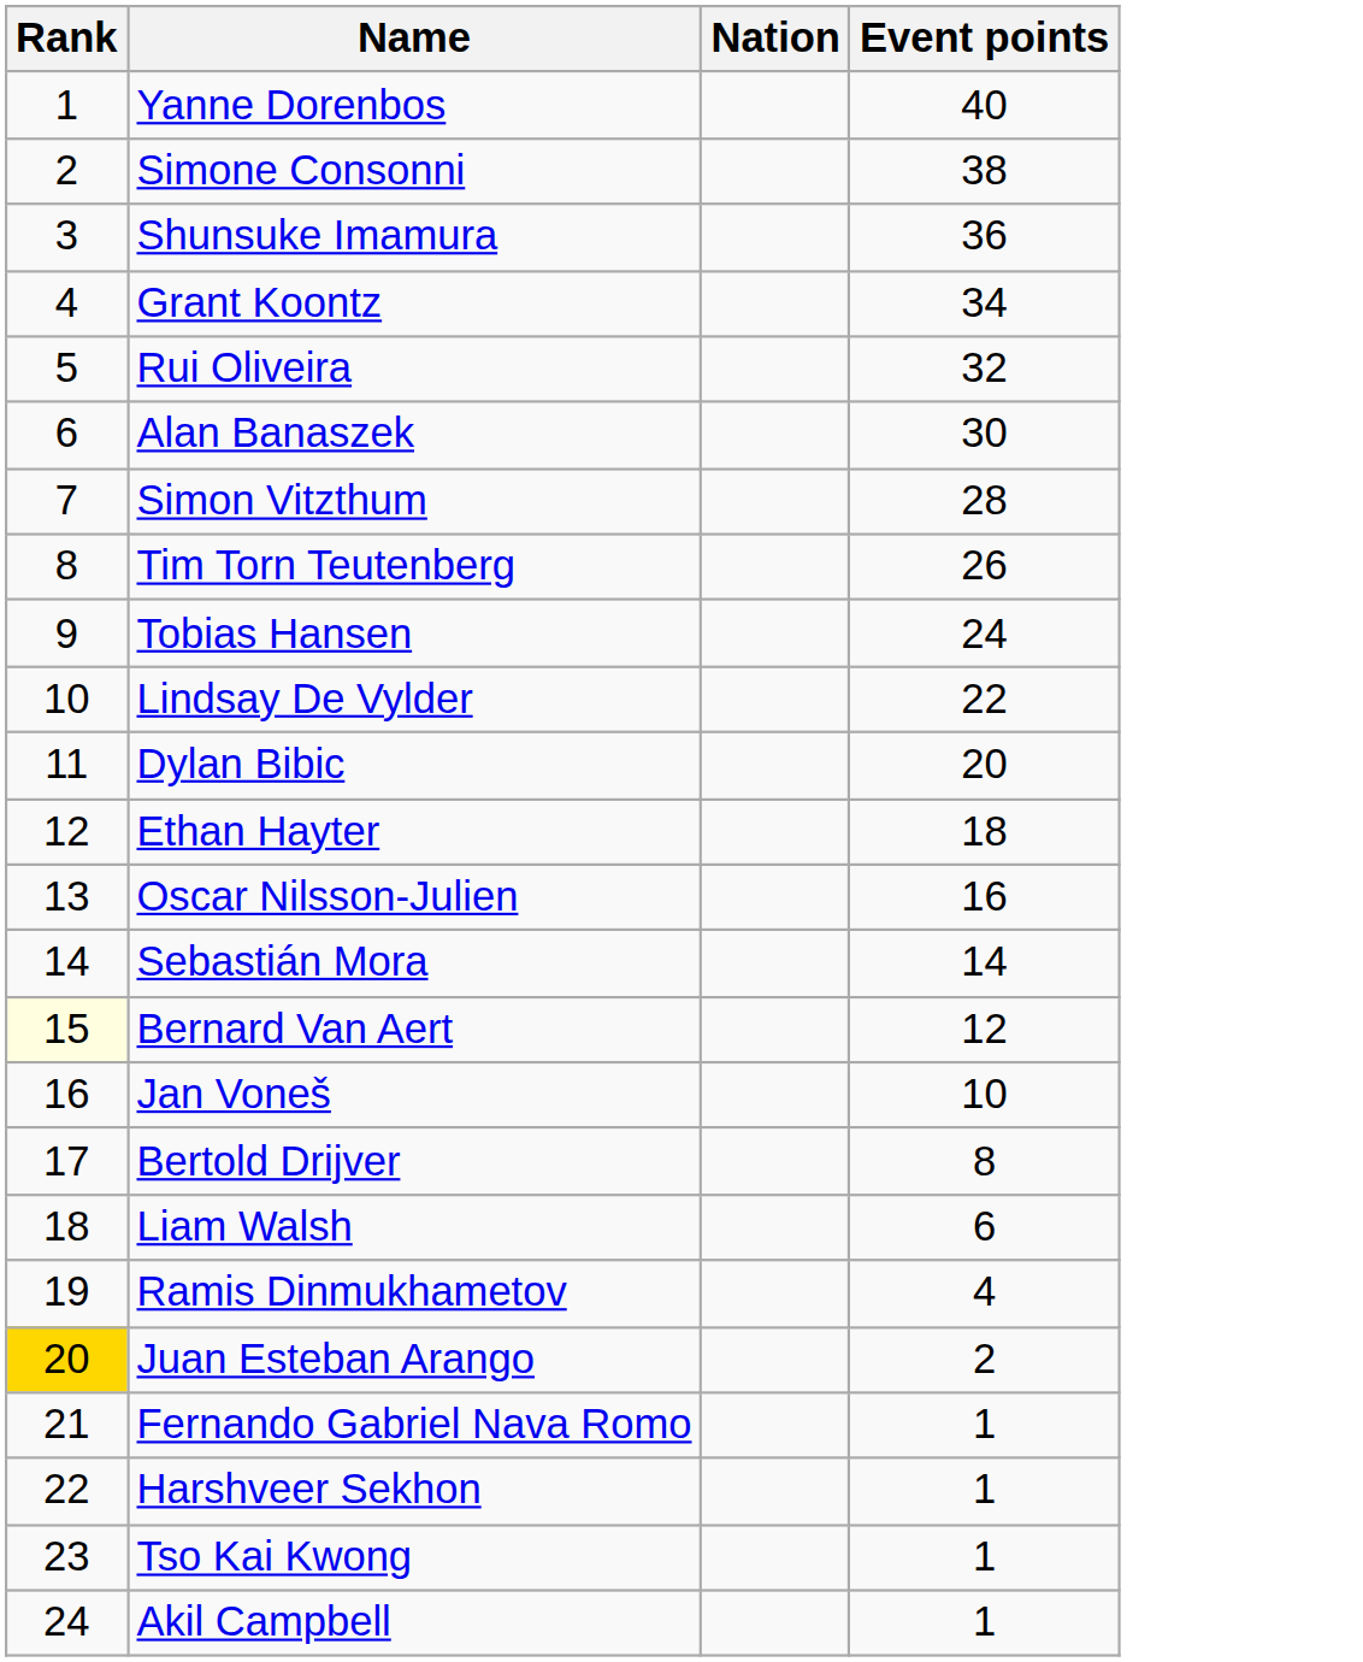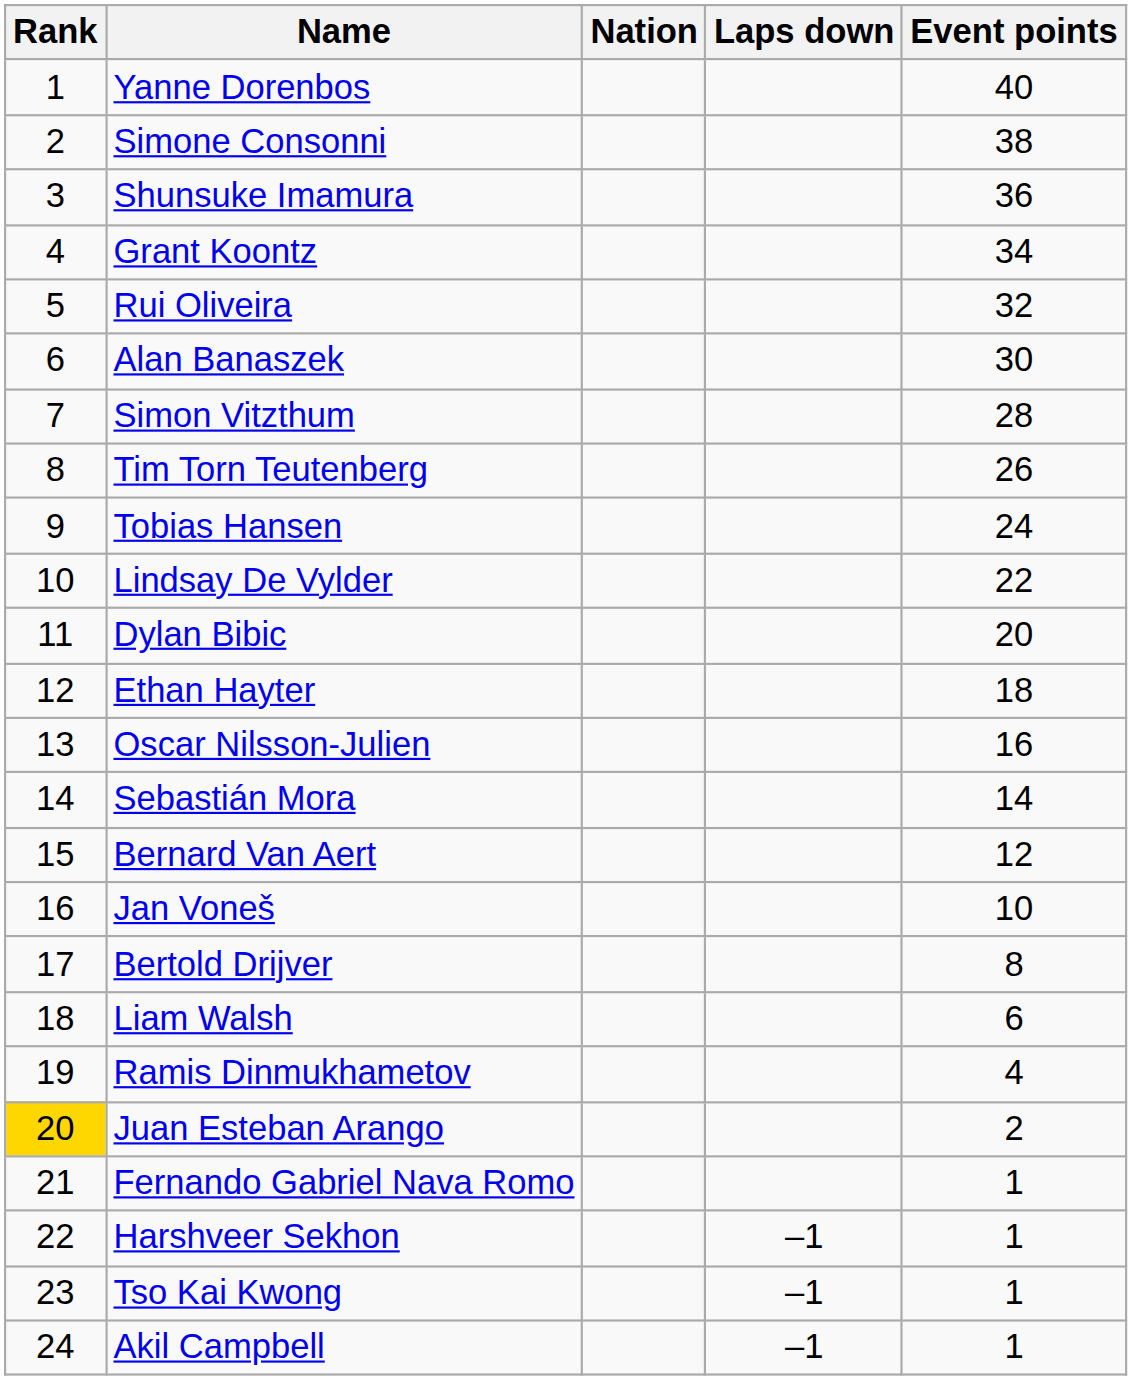 <table class="wikitable sortable" style="text-align:center">
 <tr>
 <th>Rank</th>
 <th>Name</th>
 <th>Nation</th>
+<th>Laps down</th>
 <th>Event points</th>
 </tr>
 <tr>
 <td>1</td>
 <td align=left><a href='#'>Yanne Dorenbos</a></td>
 <td align=left></td>
+<td></td>
 <td>40</td>
 </tr>
 <tr>
 <td>2</td>
 <td align=left><a href='#'>Simone Consonni</a></td>
 <td align=left></td>
+<td></td>
 <td>38</td>
 </tr>
 <tr>
 <td>3</td>
 <td align=left><a href='#'>Shunsuke Imamura</a></td>
 <td align=left></td>
+<td></td>
 <td>36</td>
 </tr>
 <tr>
 <td>4</td>
 <td align=left><a href='#'>Grant Koontz</a></td>
 <td align=left></td>
+<td></td>
 <td>34</td>
 </tr>
 <tr>
 <td>5</td>
 <td align=left><a href='#'>Rui Oliveira</a></td>
 <td align=left></td>
+<td></td>
 <td>32</td>
 </tr>
 <tr>
 <td>6</td>
 <td align=left><a href='#'>Alan Banaszek</a></td>
 <td align=left></td>
+<td></td>
 <td>30</td>
 </tr>
 <tr>
 <td>7</td>
 <td align=left><a href='#'>Simon Vitzthum</a></td>
 <td align=left></td>
+<td></td>
 <td>28</td>
 </tr>
 <tr>
 <td>8</td>
 <td align=left><a href='#'>Tim Torn Teutenberg</a></td>
 <td align=left></td>
+<td></td>
 <td>26</td>
 </tr>
 <tr>
 <td>9</td>
 <td align=left><a href='#'>Tobias Hansen</a></td>
 <td align=left></td>
+<td></td>
 <td>24</td>
 </tr>
 <tr>
 <td>10</td>
 <td align=left><a href='#'>Lindsay De Vylder</a></td>
 <td align=left></td>
+<td></td>
 <td>22</td>
 </tr>
 <tr>
 <td>11</td>
 <td align=left><a href='#'>Dylan Bibic</a></td>
 <td align=left></td>
+<td></td>
 <td>20</td>
 </tr>
 <tr>
 <td>12</td>
 <td align=left><a href='#'>Ethan Hayter</a></td>
 <td align=left></td>
+<td></td>
 <td>18</td>
 </tr>
 <tr>
 <td>13</td>
 <td align=left><a href='#'>Oscar Nilsson-Julien</a></td>
 <td align=left></td>
+<td></td>
 <td>16</td>
 </tr>
 <tr>
 <td>14</td>
 <td align=left><a href='#'>Sebastián Mora</a></td>
 <td align=left></td>
+<td></td>
 <td>14</td>
 </tr>
 <tr>
-<td style="background: lightyellow;">15</td>
+<td>15</td>
 <td align=left><a href='#'>Bernard Van Aert</a></td>
 <td align=left></td>
+<td></td>
 <td>12</td>
 </tr>
 <tr>
 <td>16</td>
 <td align=left><a href='#'>Jan Voneš</a></td>
 <td align=left></td>
+<td></td>
 <td>10</td>
 </tr>
 <tr>
 <td>17</td>
 <td align=left><a href='#'>Bertold Drijver</a></td>
 <td align=left></td>
+<td></td>
 <td>8</td>
 </tr>
 <tr>
 <td>18</td>
 <td align=left><a href='#'>Liam Walsh</a></td>
 <td align=left></td>
+<td></td>
 <td>6</td>
 </tr>
 <tr>
 <td>19</td>
 <td align=left><a href='#'>Ramis Dinmukhametov</a></td>
 <td align=left></td>
+<td></td>
 <td>4</td>
 </tr>
 <tr>
 <td style="background: gold;">20</td>
 <td align=left><a href='#'>Juan Esteban Arango</a></td>
 <td align=left></td>
+<td></td>
 <td>2</td>
 </tr>
 <tr>
 <td>21</td>
 <td align=left><a href='#'>Fernando Gabriel Nava Romo</a></td>
 <td align=left></td>
+<td></td>
 <td>1</td>
 </tr>
 <tr>
 <td>22</td>
 <td align=left><a href='#'>Harshveer Sekhon</a></td>
 <td align=left></td>
+<td>–1</td>
 <td>1</td>
 </tr>
 <tr>
 <td>23</td>
 <td align=left><a href='#'>Tso Kai Kwong</a></td>
 <td align=left></td>
+<td>–1</td>
 <td>1</td>
 </tr>
 <tr>
 <td>24</td>
 <td align=left><a href='#'>Akil Campbell</a></td>
 <td align=left></td>
+<td>–1</td>
 <td>1</td>
 </tr>
 </table>
